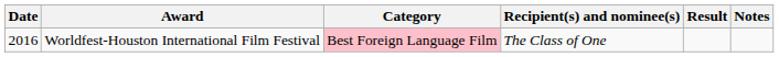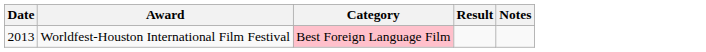 <table class="wikitable">
 <tr>
 <th>Date</th>
 <th>Award</th>
 <th>Category</th>
-<th>Recipient(s) and nominee(s)</th>
 <th>Result</th>
 <th>Notes</th>
 </tr>
 <tr>
-<td>2016</td>
+<td>2013</td>
 <td>Worldfest-Houston International Film Festival</td>
 <td style="background: pink;">Best Foreign Language Film</td>
-<td><em>The Class of One</em></td>
 <td></td>
 <td></td>
 </tr>
 </table>
